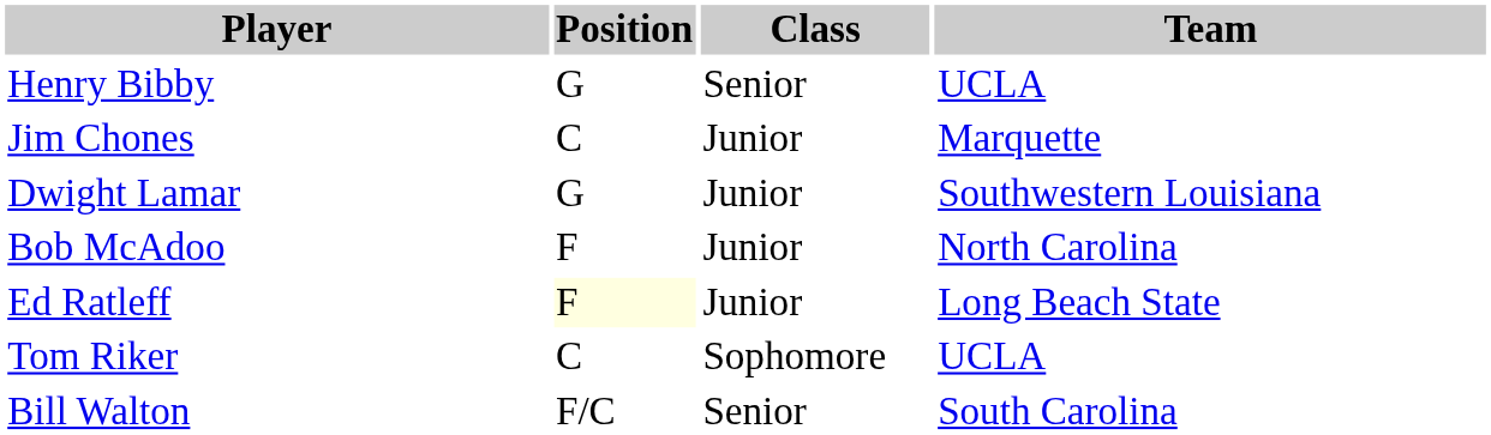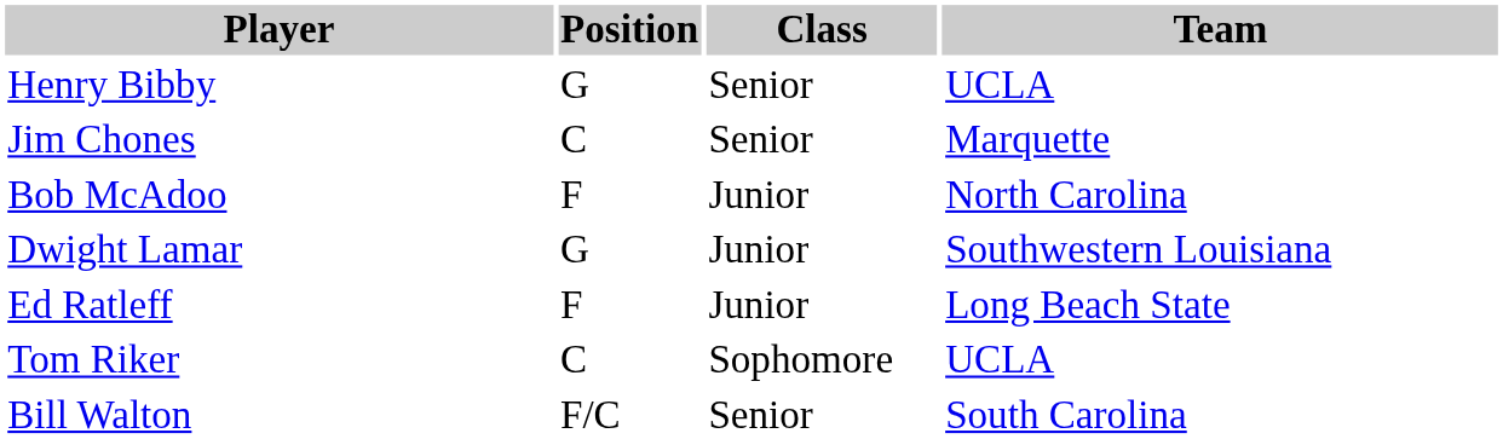 <table style="width:600px" "border:'1' 'solid' 'gray'">
 <tr>
 <th style="background:#CCCCCC;width:40%">Player</th>
 <th style="background:#CCCCCC;width:4%">Position</th>
 <th style="background:#CCCCCC;width:16%">Class</th>
 <th style="background:#CCCCCC;width:40%">Team</th>
 </tr>
 <tr>
 <td><a href='#'>Henry Bibby</a></td>
 <td>G</td>
 <td>Senior</td>
 <td><a href='#'>UCLA</a></td>
 </tr>
 <tr>
 <td><a href='#'>Jim Chones</a></td>
 <td>C</td>
+<td>Senior</td>
+<td><a href='#'>Marquette</a></td>
+</tr>
+<tr>
+<td><a href='#'>Bob McAdoo</a></td>
+<td>F</td>
 <td>Junior</td>
-<td><a href='#'>Marquette</a></td>
+<td><a href='#'>North Carolina</a></td>
 </tr>
 <tr>
 <td><a href='#'>Dwight Lamar</a></td>
 <td>G</td>
 <td>Junior</td>
 <td><a href='#'>Southwestern Louisiana</a></td>
 </tr>
 <tr>
-<td><a href='#'>Bob McAdoo</a></td>
+<td><a href='#'>Ed Ratleff</a></td>
 <td>F</td>
-<td>Junior</td>
-<td><a href='#'>North Carolina</a></td>
-</tr>
-<tr>
-<td><a href='#'>Ed Ratleff</a></td>
-<td style="background: lightyellow;">F</td>
 <td>Junior</td>
 <td><a href='#'>Long Beach State</a></td>
 </tr>
 <tr>
 <td><a href='#'>Tom Riker</a></td>
 <td>C</td>
 <td>Sophomore</td>
 <td><a href='#'>UCLA</a></td>
 </tr>
 <tr>
 <td><a href='#'>Bill Walton</a></td>
 <td>F/C</td>
 <td>Senior</td>
 <td><a href='#'>South Carolina</a></td>
 </tr>
 </table>
